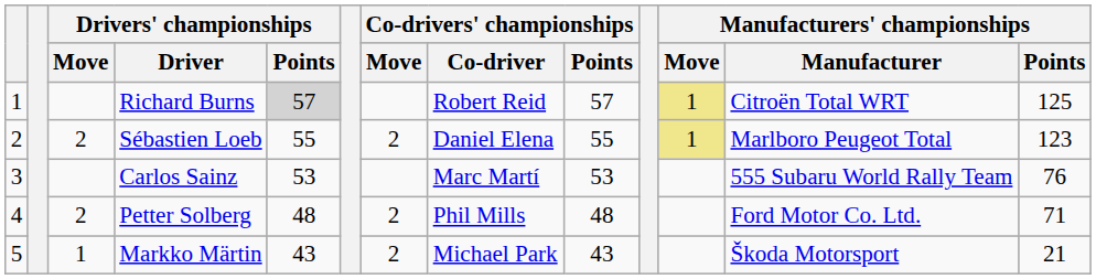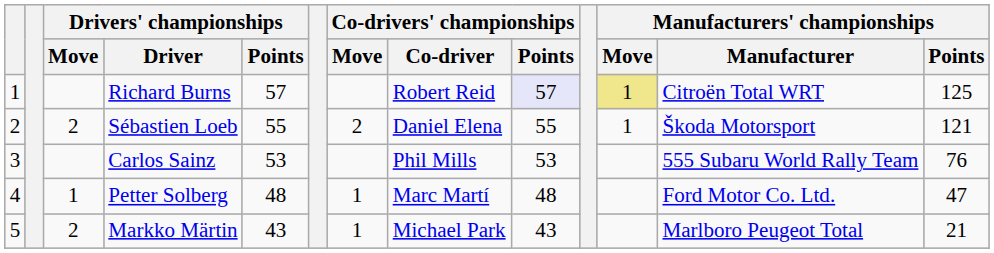 <table class="wikitable" style="font-size:85%;">
 <tr>
 <th rowspan="2"></th>
 <th rowspan="7" style="width:5px;"></th>
 <th colspan="3">Drivers' championships</th>
 <th rowspan="7" style="width:5px;"></th>
 <th colspan="3" nowrap>Co-drivers' championships</th>
 <th rowspan="7" style="width:5px;"></th>
 <th colspan="3" nowrap>Manufacturers' championships</th>
 </tr>
 <tr>
 <th>Move</th>
 <th>Driver</th>
 <th>Points</th>
 <th>Move</th>
 <th>Co-driver</th>
 <th>Points</th>
 <th>Move</th>
 <th>Manufacturer</th>
 <th>Points</th>
 </tr>
 <tr>
 <td align="center">1</td>
 <td align="center"></td>
 <td> <a href='#'>Richard Burns</a></td>
-<td align="center" style="background: lightgrey;">57</td>
+<td align="center">57</td>
 <td align="center"></td>
 <td> <a href='#'>Robert Reid</a></td>
-<td align="center">57</td>
+<td align="center" style="background: lavender;">57</td>
 <td align="center" style="background: khaki;"> 1</td>
 <td> <a href='#'>Citroën Total WRT</a></td>
 <td align="center">125</td>
 </tr>
 <tr>
 <td align="center">2</td>
 <td align="center"> 2</td>
 <td> <a href='#'>Sébastien Loeb</a></td>
 <td align="center">55</td>
 <td align="center"> 2</td>
 <td> <a href='#'>Daniel Elena</a></td>
 <td align="center">55</td>
-<td align="center" style="background: khaki;"> 1</td>
-<td> <a href='#'>Marlboro Peugeot Total</a></td>
-<td align="center">123</td>
+<td align="center"> 1</td>
+<td> <a href='#'>Škoda Motorsport</a></td>
+<td align="center">121</td>
 </tr>
 <tr>
 <td align="center">3</td>
 <td align="center"></td>
 <td> <a href='#'>Carlos Sainz</a></td>
 <td align="center">53</td>
 <td align="center"></td>
-<td> <a href='#'>Marc Martí</a></td>
+<td> <a href='#'>Phil Mills</a></td>
 <td align="center">53</td>
 <td align="center"></td>
 <td> <a href='#'>555 Subaru World Rally Team</a></td>
 <td align="center">76</td>
 </tr>
 <tr>
 <td align="center">4</td>
-<td align="center"> 2</td>
+<td align="center"> 1</td>
 <td> <a href='#'>Petter Solberg</a></td>
 <td align="center">48</td>
-<td align="center"> 2</td>
-<td> <a href='#'>Phil Mills</a></td>
+<td align="center"> 1</td>
+<td> <a href='#'>Marc Martí</a></td>
 <td align="center">48</td>
 <td align="center"></td>
 <td> <a href='#'>Ford Motor Co. Ltd.</a></td>
-<td align="center">71</td>
+<td align="center">47</td>
 </tr>
 <tr>
 <td align="center">5</td>
-<td align="center"> 1</td>
+<td align="center"> 2</td>
 <td> <a href='#'>Markko Märtin</a></td>
 <td align="center">43</td>
-<td align="center"> 2</td>
+<td align="center"> 1</td>
 <td> <a href='#'>Michael Park</a></td>
 <td align="center">43</td>
 <td align="center"></td>
-<td> <a href='#'>Škoda Motorsport</a></td>
+<td> <a href='#'>Marlboro Peugeot Total</a></td>
 <td align="center">21</td>
 </tr>
 </table>
